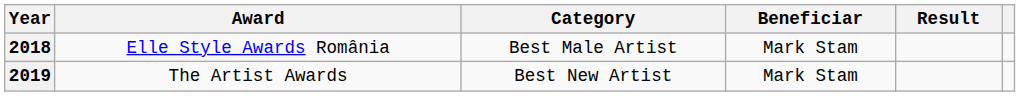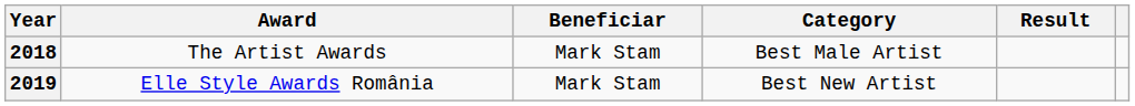 <table class="wikitable plainrowheaders unsortable" style="text-align:center">
 <tr>
 <th style="width:5%;">Year</th>
 <th>Award</th>
+<th>Beneficiar</th>
 <th>Category</th>
-<th>Beneficiar</th>
 <th>Result</th>
 <th></th>
 </tr>
 <tr>
 <th scope="row">2018</th>
-<td><a href='#'>Elle Style Awards</a> România</td>
+<td>The Artist Awards</td>
+<td>Mark Stam</td>
 <td>Best Male Artist</td>
-<td>Mark Stam</td>
 <td></td>
 <td></td>
 </tr>
 <tr>
 <th scope="row">2019</th>
-<td>The Artist Awards</td>
+<td><a href='#'>Elle Style Awards</a> România</td>
+<td>Mark Stam</td>
 <td>Best New Artist</td>
-<td>Mark Stam</td>
 <td></td>
 <td></td>
 </tr>
 </table>
